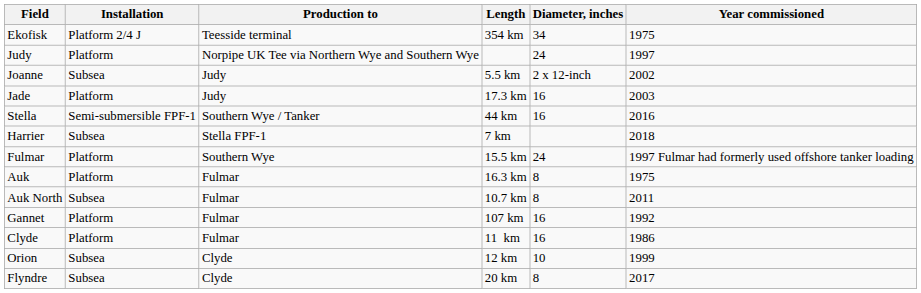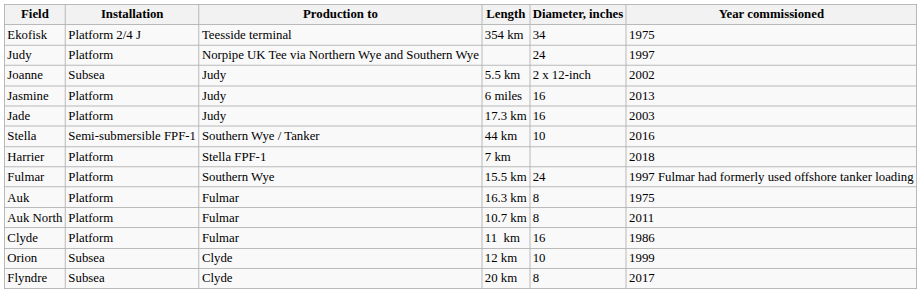 <table class="wikitable">
 <tr>
 <th>Field</th>
 <th>Installation</th>
 <th>Production to</th>
 <th>Length</th>
 <th>Diameter, inches</th>
 <th>Year commissioned</th>
 </tr>
 <tr>
 <td>Ekofisk</td>
 <td>Platform 2/4 J</td>
 <td>Teesside terminal</td>
 <td>354 km</td>
 <td>34</td>
 <td>1975</td>
 </tr>
 <tr>
 <td>Judy</td>
 <td>Platform</td>
 <td>Norpipe UK Tee via Northern Wye and Southern  Wye</td>
 <td></td>
 <td>24</td>
 <td>1997</td>
 </tr>
 <tr>
 <td>Joanne</td>
 <td>Subsea</td>
 <td>Judy</td>
 <td>5.5 km</td>
 <td>2 x 12-inch</td>
 <td>2002</td>
 </tr>
 <tr>
+<td>Jasmine</td>
+<td>Platform</td>
+<td>Judy</td>
+<td>6 miles</td>
+<td>16</td>
+<td>2013</td>
+</tr>
+<tr>
 <td>Jade</td>
 <td>Platform</td>
 <td>Judy</td>
 <td>17.3 km</td>
 <td>16</td>
 <td>2003</td>
 </tr>
 <tr>
 <td>Stella</td>
 <td>Semi-submersible FPF-1</td>
 <td>Southern Wye / Tanker</td>
 <td>44 km</td>
-<td>16</td>
+<td>10</td>
 <td>2016</td>
 </tr>
 <tr>
 <td>Harrier</td>
-<td>Subsea</td>
+<td>Platform</td>
 <td>Stella FPF-1</td>
 <td>7 km</td>
 <td></td>
 <td>2018</td>
 </tr>
 <tr>
 <td>Fulmar</td>
 <td>Platform</td>
 <td>Southern Wye</td>
 <td>15.5 km</td>
 <td>24</td>
 <td>1997 Fulmar had formerly used offshore tanker  loading</td>
 </tr>
 <tr>
 <td>Auk</td>
 <td>Platform</td>
 <td>Fulmar</td>
 <td>16.3 km</td>
 <td>8</td>
 <td>1975</td>
 </tr>
 <tr>
 <td>Auk North</td>
-<td>Subsea</td>
+<td>Platform</td>
 <td>Fulmar</td>
 <td>10.7 km</td>
 <td>8</td>
 <td>2011</td>
-</tr>
-<tr>
-<td>Gannet</td>
-<td>Platform</td>
-<td>Fulmar</td>
-<td>107 km</td>
-<td>16</td>
-<td>1992</td>
 </tr>
 <tr>
 <td>Clyde</td>
 <td>Platform</td>
 <td>Fulmar</td>
 <td>11  km</td>
 <td>16</td>
 <td>1986</td>
 </tr>
 <tr>
 <td>Orion</td>
 <td>Subsea</td>
 <td>Clyde</td>
 <td>12 km</td>
 <td>10</td>
 <td>1999</td>
 </tr>
 <tr>
 <td>Flyndre</td>
 <td>Subsea</td>
 <td>Clyde</td>
 <td>20 km</td>
 <td>8</td>
 <td>2017</td>
 </tr>
 </table>
